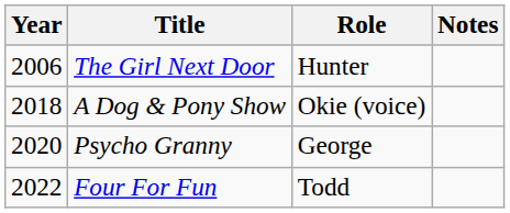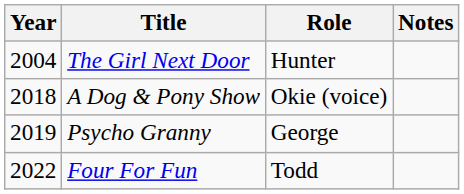 <table class="wikitable sortable">
 <tr>
 <th>Year</th>
 <th>Title</th>
 <th>Role</th>
 <th class="unsortable">Notes</th>
 </tr>
 <tr>
-<td>2006</td>
+<td>2004</td>
 <td><em><a href='#'>The Girl Next Door</a></em></td>
 <td>Hunter</td>
 <td></td>
 </tr>
 <tr>
 <td>2018</td>
 <td><em>A Dog & Pony Show</em></td>
 <td>Okie (voice)</td>
 <td></td>
 </tr>
 <tr>
-<td>2020</td>
+<td>2019</td>
 <td><em>Psycho Granny </em></td>
 <td>George</td>
 <td></td>
 </tr>
 <tr>
 <td>2022</td>
 <td><em><a href='#'>Four For Fun</a></em></td>
 <td>Todd</td>
 <td></td>
 </tr>
 </table>
